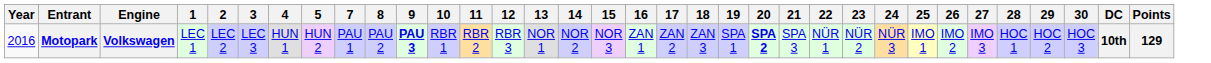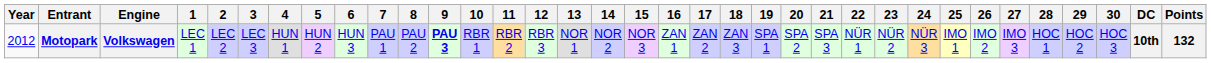 <table class="wikitable" style="text-align:center; font-size:85%">
 <tr>
 <th>Year</th>
 <th>Entrant</th>
 <th>Engine</th>
 <th>1</th>
 <th>2</th>
 <th>3</th>
 <th>4</th>
 <th>5</th>
+<th>6</th>
 <th>7</th>
 <th>8</th>
 <th>9</th>
 <th>10</th>
 <th>11</th>
 <th>12</th>
 <th>13</th>
 <th>14</th>
 <th>15</th>
 <th>16</th>
 <th>17</th>
 <th>18</th>
 <th>19</th>
 <th>20</th>
 <th>21</th>
 <th>22</th>
 <th>23</th>
 <th>24</th>
 <th>25</th>
 <th>26</th>
 <th>27</th>
 <th>28</th>
 <th>29</th>
 <th>30</th>
 <th>DC</th>
 <th>Points</th>
 </tr>
 <tr>
-<td><a href='#'>2016</a></td>
+<td><a href='#'>2012</a></td>
 <th><a href='#'>Motopark</a></th>
 <th><a href='#'>Volkswagen</a></th>
 <td style="background:#DFFFDF;"><a href='#'>LEC<br>1</a><br></td>
 <td style="background:#CFCFFF;"><a href='#'>LEC<br>2</a><br></td>
 <td style="background:#CFCFFF;"><a href='#'>LEC<br>3</a><br></td>
 <td style="background:#DFDFDF;"><a href='#'>HUN<br>1</a><br></td>
 <td style="background:#EFCFFF;"><a href='#'>HUN<br>2</a><br></td>
+<td style="background:#DFFFDF;"><a href='#'>HUN<br>3</a><br></td>
 <td style="background:#CFCFFF;"><a href='#'>PAU<br>1</a><br></td>
 <td style="background:#CFCFFF;"><a href='#'>PAU<br>2</a><br></td>
 <td style="background:#DFFFDF;"><strong><a href='#'>PAU<br>3</a><br></strong></td>
 <td style="background:#CFCFFF;"><a href='#'>RBR<br>1</a><br></td>
 <td style="background:#FFDF9F;"><a href='#'>RBR<br>2</a><br></td>
 <td style="background:#DFFFDF;"><a href='#'>RBR<br>3</a><br></td>
 <td style="background:#DFDFDF;"><a href='#'>NOR<br>1</a><br></td>
 <td style="background:#CFCFFF;"><a href='#'>NOR<br>2</a><br></td>
 <td style="background:#EFCFFF;"><a href='#'>NOR<br>3</a><br></td>
 <td style="background:#DFFFDF;"><a href='#'>ZAN<br>1</a><br></td>
 <td style="background:#CFCFFF;"><a href='#'>ZAN<br>2</a><br></td>
 <td style="background:#CFCFFF;"><a href='#'>ZAN<br>3</a><br></td>
 <td style="background:#CFCFFF;"><a href='#'>SPA<br>1</a><br></td>
-<td style="background:#DFFFDF;"><strong><a href='#'>SPA<br>2</a><br></strong></td>
+<td style="background:#DFFFDF;"><a href='#'>SPA<br>2</a><br></td>
 <td style="background:#DFFFDF;"><a href='#'>SPA<br>3</a><br></td>
 <td style="background:#DFFFDF;"><a href='#'>NÜR<br>1</a><br></td>
 <td style="background:#DFFFDF;"><a href='#'>NÜR<br>2</a><br></td>
 <td style="background:#FFDF9F;"><a href='#'>NÜR<br>3</a><br></td>
 <td style="background:#FFFFBF;"><a href='#'>IMO<br>1</a><br></td>
 <td style="background:#DFFFDF;"><a href='#'>IMO<br>2</a><br></td>
 <td style="background:#EFCFFF;"><a href='#'>IMO<br>3</a><br></td>
 <td style="background:#CFCFFF;"><a href='#'>HOC<br>1</a><br></td>
 <td style="background:#CFCFFF;"><a href='#'>HOC<br>2</a><br></td>
 <td style="background:#CFCFFF;"><a href='#'>HOC<br>3</a><br></td>
 <th>10th</th>
-<th>129</th>
+<th>132</th>
 </tr>
 </table>
